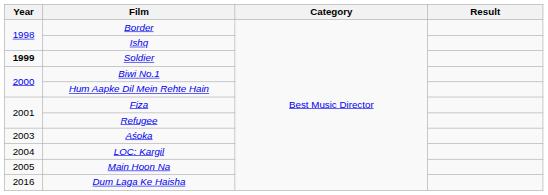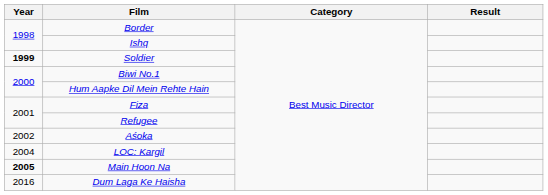 <table class="wikitable" style="width:100%; text-align:center;">
 <tr>
 <th width=5%>Year</th>
 <th style="width:25%;">Film</th>
 <th style="width:25%;">Category</th>
 <th style="width:15%;">Result</th>
 </tr>
 <tr>
 <td rowspan="2"><a href='#'>1998</a></td>
 <td><em><a href='#'>Border</a></em></td>
 <td rowspan="11"><a href='#'>Best Music Director</a></td>
 <td></td>
 </tr>
 <tr>
 <td><em><a href='#'>Ishq</a></em></td>
 <td></td>
 </tr>
 <tr>
 <td><strong>1999</strong></td>
 <td><em><a href='#'>Soldier</a></em></td>
 <td></td>
 </tr>
 <tr>
 <td rowspan="2"><a href='#'>2000</a></td>
 <td><em><a href='#'>Biwi No.1</a></em></td>
 <td></td>
 </tr>
 <tr>
 <td><em><a href='#'>Hum Aapke Dil Mein Rehte Hain</a></em></td>
 <td></td>
 </tr>
 <tr>
 <td rowspan="2">2001</td>
 <td><em><a href='#'>Fiza</a></em></td>
 <td></td>
 </tr>
 <tr>
 <td><em><a href='#'>Refugee</a></em></td>
 <td></td>
 </tr>
 <tr>
-<td>2003</td>
+<td>2002</td>
 <td><a href='#'><em>Aśoka</em></a></td>
 <td></td>
 </tr>
 <tr>
 <td>2004</td>
 <td><em><a href='#'>LOC: Kargil</a></em></td>
 <td></td>
 </tr>
 <tr>
-<td>2005</td>
+<td><strong>2005</strong></td>
 <td><em><a href='#'>Main Hoon Na</a></em></td>
 <td></td>
 </tr>
 <tr>
 <td>2016</td>
 <td><em><a href='#'>Dum Laga Ke Haisha</a></em></td>
 <td></td>
 </tr>
 </table>
